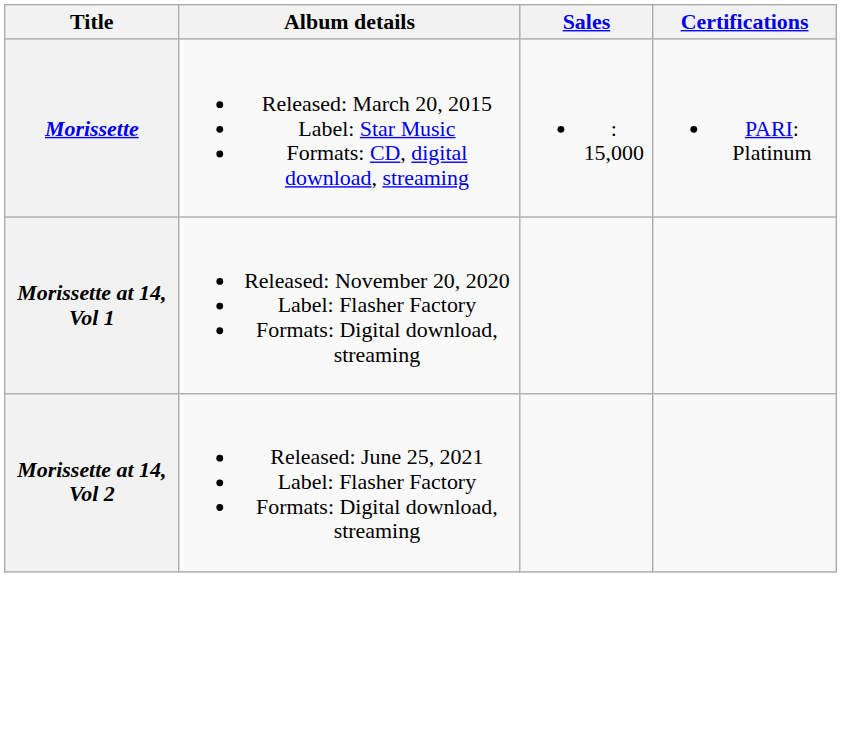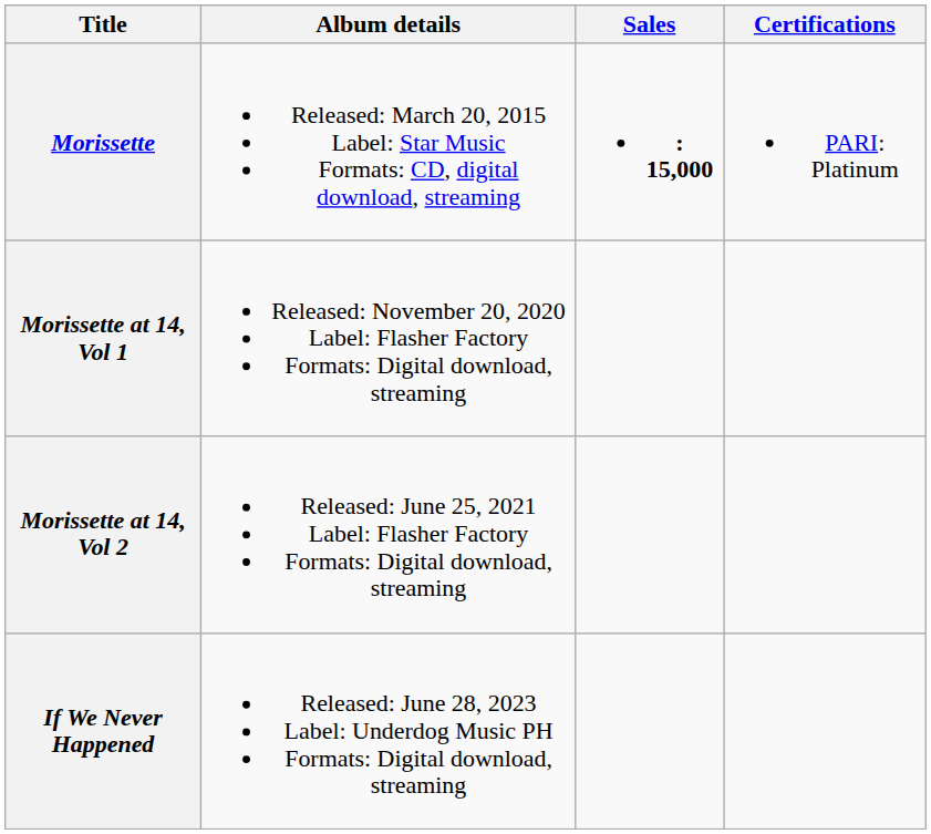 <table class="wikitable plainrowheaders" style="text-align:center;">
 <tr>
 <th scope="col">Title</th>
 <th scope="col">Album details</th>
 <th scope="col"><a href='#'>Sales</a></th>
 <th scope="col"><a href='#'>Certifications</a></th>
 </tr>
 <tr>
 <th scope="row"><em><a href='#'>Morissette</a></em></th>
 <td><br><ul><li>Released: March 20, 2015</li><li>Label: <a href='#'>Star Music</a></li><li>Formats: <a href='#'>CD</a>, <a href='#'>digital download</a>, <a href='#'>streaming</a></li></ul></td>
-<td><br><ul><li>: 15,000</li></ul></td>
+<td><strong><br><ul><li>: 15,000</li></ul></strong></td>
 <td><br><ul><li><a href='#'>PARI</a>: Platinum</li></ul></td>
 </tr>
 <tr>
 <th scope="row"><em>Morissette at 14, Vol 1</em></th>
 <td><br><ul><li>Released: November 20, 2020</li><li>Label: Flasher Factory</li><li>Formats: Digital download, streaming</li></ul></td>
 <td></td>
 <td></td>
 </tr>
 <tr>
 <th scope="row"><em>Morissette at 14, Vol 2</em></th>
 <td><br><ul><li>Released: June 25, 2021</li><li>Label: Flasher Factory</li><li>Formats: Digital download, streaming</li></ul></td>
 <td></td>
 <td></td>
 </tr>
+<tr>
+<th scope="row"><em>If We Never Happened</em></th>
+<td><br><ul><li>Released: June 28, 2023</li><li>Label: Underdog Music PH</li><li>Formats: Digital download, streaming</li></ul></td>
+<td></td>
+<td></td>
+</tr>
 </table>
